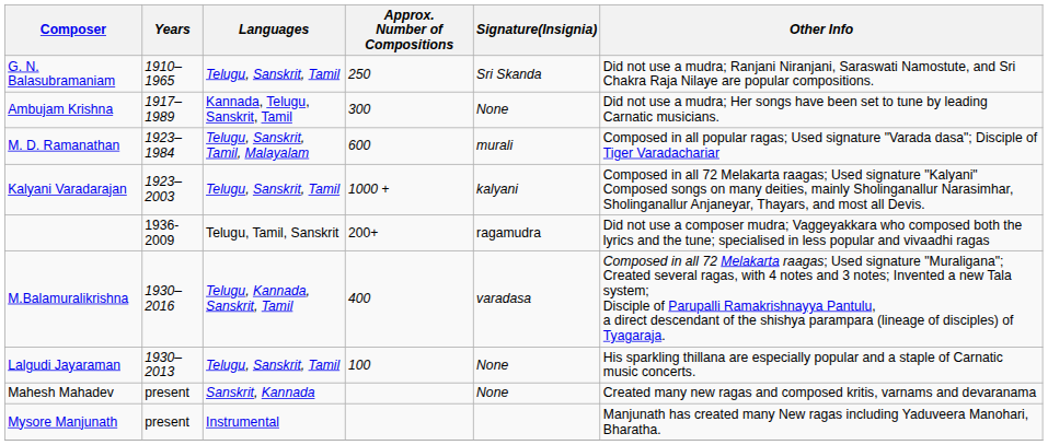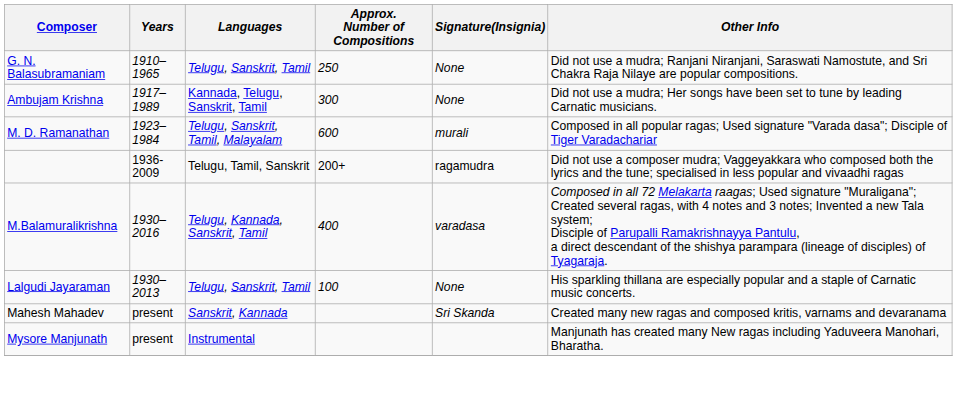 <table class="wikitable">
 <tr>
 <th><a href='#'>Composer</a></th>
 <th><em>Years</em></th>
 <th><em>Languages</em></th>
 <th><em>Approx.</em><br><em>Number of Compositions</em></th>
 <th><em>Signature(Insignia)</em></th>
 <th><em>Other Info</em></th>
 </tr>
 <tr>
 <td><a href='#'>G. N. Balasubramaniam</a></td>
 <td><em>1910–1965</em></td>
 <td><em><a href='#'>Telugu</a>, <a href='#'>Sanskrit</a>, <a href='#'>Tamil</a></em></td>
 <td><em>250</em></td>
-<td><em>Sri Skanda</em></td>
+<td><em>None</em></td>
 <td>Did not use a mudra; Ranjani Niranjani, Saraswati Namostute, and Sri Chakra Raja Nilaye are popular compositions.</td>
 </tr>
 <tr>
 <td><a href='#'>Ambujam Krishna</a></td>
 <td><em>1917–1989</em></td>
 <td><a href='#'>Kannada</a>, <a href='#'>Telugu</a>, <a href='#'>Sanskrit</a>, <a href='#'>Tamil</a></td>
 <td><em>300</em></td>
 <td><em>None</em></td>
 <td>Did not use a mudra; Her songs have been set to tune by leading Carnatic musicians.</td>
 </tr>
 <tr>
 <td><a href='#'>M. D. Ramanathan</a></td>
 <td><em>1923–1984</em></td>
 <td><em><a href='#'>Telugu</a>, <a href='#'>Sanskrit</a>, <a href='#'>Tamil</a>, <a href='#'>Malayalam</a></em></td>
 <td><em>600</em></td>
 <td><em>murali</em></td>
 <td>Composed in all popular ragas; Used signature "Varada dasa"; Disciple of <a href='#'>Tiger Varadachariar</a></td>
-</tr>
-<tr>
-<td><a href='#'>Kalyani Varadarajan</a></td>
-<td><em>1923–2003</em></td>
-<td><em><a href='#'>Telugu</a>, <a href='#'>Sanskrit</a>, <a href='#'>Tamil</a></em></td>
-<td><em>1000 +</em></td>
-<td><em>kalyani</em></td>
-<td>Composed in all 72 Melakarta raagas; Used signature "Kalyani"<br>Composed songs on many deities, mainly Sholinganallur Narasimhar, Sholinganallur Anjaneyar, Thayars, and most all Devis.</td>
 </tr>
 <tr>
 <td></td>
 <td>1936-2009</td>
 <td>Telugu, Tamil, Sanskrit</td>
 <td>200+</td>
 <td>ragamudra</td>
 <td>Did not use a composer mudra; Vaggeyakkara who composed both the lyrics and the tune; specialised in less popular and vivaadhi ragas</td>
 </tr>
 <tr>
 <td><a href='#'>M.Balamuralikrishna</a></td>
 <td><em>1930–2016</em></td>
 <td><em><a href='#'>Telugu</a>, <a href='#'>Kannada</a>, <a href='#'>Sanskrit</a>, <a href='#'>Tamil</a></em></td>
 <td><em>400</em></td>
 <td><em>varadasa</em></td>
 <td><em>Composed in all 72 <a href='#'>Melakarta</a> raagas</em>; Used signature "Muraligana";<br>Created several ragas, with 4 notes and 3 notes; Invented a new Tala system;<br>Disciple of <a href='#'>Parupalli Ramakrishnayya Pantulu</a>,<br>a direct descendant of the shishya parampara (lineage of disciples) of <a href='#'>Tyagaraja</a>.</td>
 </tr>
 <tr>
 <td><a href='#'>Lalgudi Jayaraman</a></td>
 <td><em>1930–2013</em></td>
 <td><em><a href='#'>Telugu</a>, <a href='#'>Sanskrit</a>, <a href='#'>Tamil</a></em></td>
 <td><em>100</em></td>
 <td><em>None</em></td>
 <td>His sparkling thillana are especially popular and a staple of Carnatic music concerts.</td>
 </tr>
 <tr>
 <td>Mahesh Mahadev</td>
 <td>present</td>
 <td><em><a href='#'>Sanskrit</a>, <a href='#'>Kannada</a></em></td>
 <td></td>
-<td><em>None</em></td>
+<td><em>Sri Skanda</em></td>
 <td>Created many new ragas  and composed kritis, varnams and devaranama </td>
 </tr>
 <tr>
 <td><a href='#'>Mysore Manjunath</a></td>
 <td>present</td>
 <td><a href='#'>Instrumental</a></td>
 <td></td>
 <td></td>
 <td>Manjunath has created many New ragas including Yaduveera Manohari, Bharatha.</td>
 </tr>
 <tr>
 </tr>
 </table>
